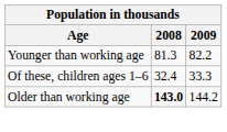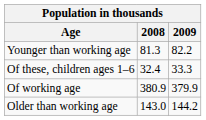 <table class="wikitable">
 <tr>
 <th colspan="3">Population in thousands</th>
 </tr>
 <tr>
 <th>Age</th>
 <th>2008</th>
 <th>2009</th>
 </tr>
 <tr>
 <td>Younger than working age</td>
 <td>81.3</td>
 <td>82.2</td>
 </tr>
 <tr>
 <td>Of these, children ages 1–6</td>
 <td>32.4</td>
 <td>33.3</td>
 </tr>
 <tr>
+<td>Of working age</td>
+<td>380.9</td>
+<td>379.9</td>
+</tr>
+<tr>
 <td>Older than working age</td>
-<td><strong>143.0</strong></td>
+<td>143.0</td>
 <td>144.2</td>
 </tr>
 </table>
